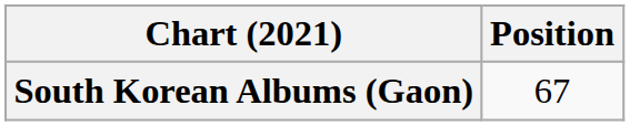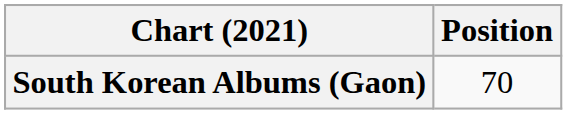 <table class="wikitable plainrowheaders" style="text-align:center">
 <tr>
 <th scope="col">Chart (2021)</th>
 <th scope="col">Position</th>
 </tr>
 <tr>
 <th scope="row">South Korean Albums (Gaon)</th>
-<td>67</td>
+<td>70</td>
 </tr>
 </table>
